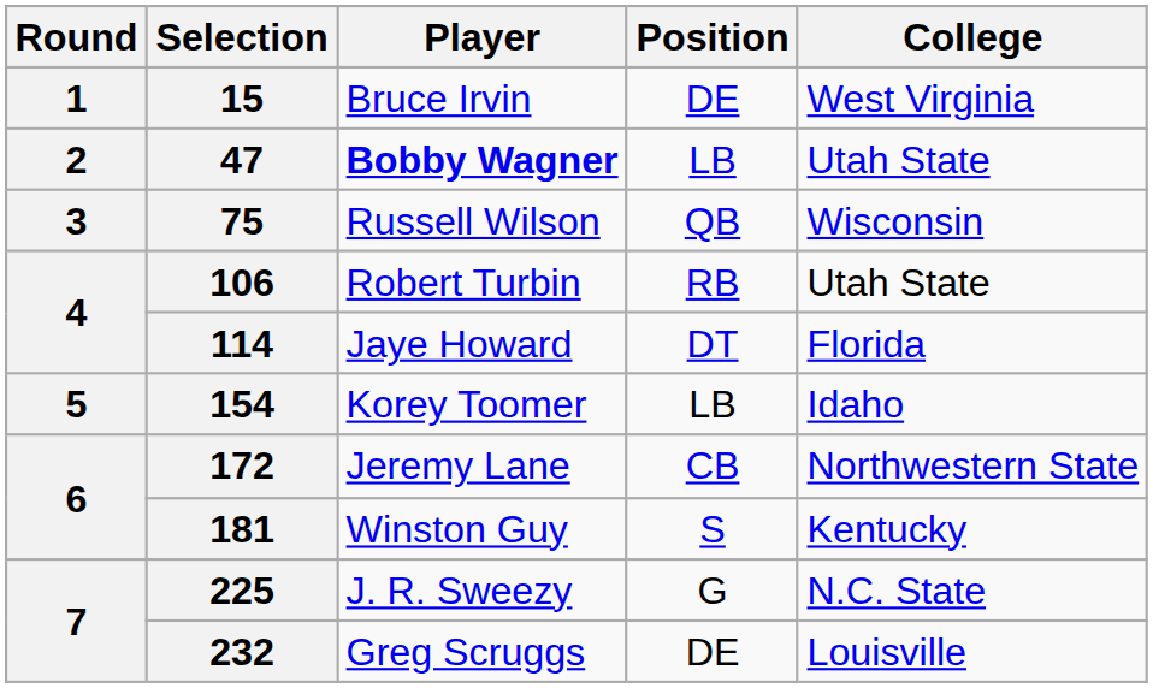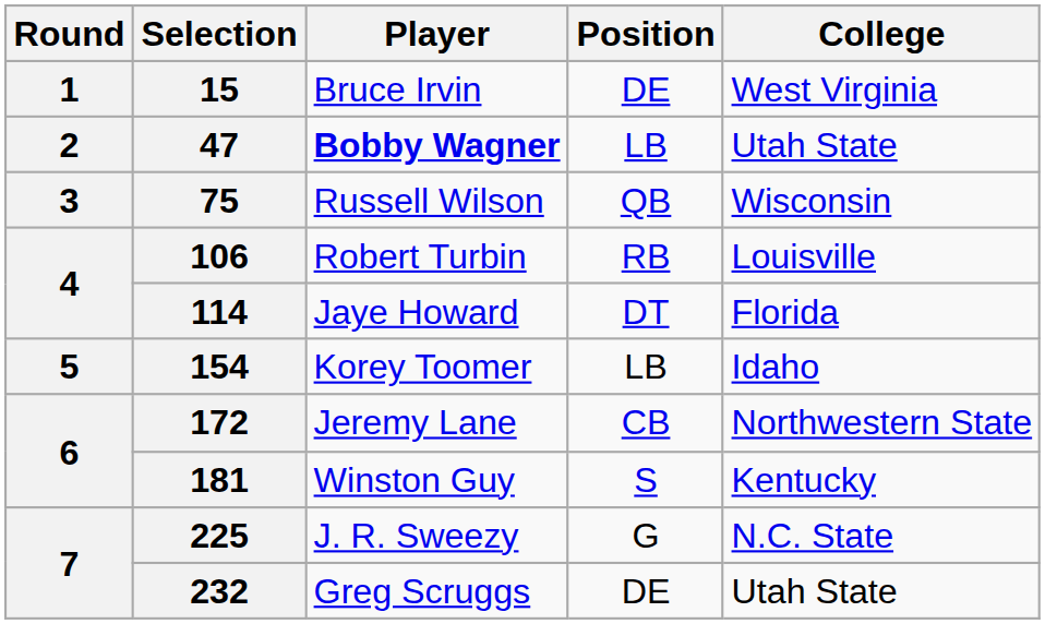 <table class="wikitable" style="font-size: 95%;">
 <tr>
 <th>Round</th>
 <th>Selection</th>
 <th>Player</th>
 <th>Position</th>
 <th>College</th>
 </tr>
 <tr>
 <th>1</th>
 <th>15</th>
 <td><a href='#'>Bruce Irvin</a></td>
 <td align=center><a href='#'>DE</a></td>
 <td><a href='#'>West Virginia</a></td>
 </tr>
 <tr>
 <th>2</th>
 <th>47</th>
 <td><strong><a href='#'>Bobby Wagner</a></strong></td>
 <td align=center><a href='#'>LB</a></td>
 <td><a href='#'>Utah State</a></td>
 </tr>
 <tr>
 <th>3</th>
 <th>75</th>
 <td><a href='#'>Russell Wilson</a></td>
 <td align=center><a href='#'>QB</a></td>
 <td><a href='#'>Wisconsin</a></td>
 </tr>
 <tr>
 <th rowspan="2">4</th>
 <th>106</th>
 <td><a href='#'>Robert Turbin</a></td>
 <td align=center><a href='#'>RB</a></td>
-<td>Utah State</td>
+<td><a href='#'>Louisville</a></td>
 </tr>
 <tr>
 <th>114</th>
 <td><a href='#'>Jaye Howard</a></td>
 <td align=center><a href='#'>DT</a></td>
 <td><a href='#'>Florida</a></td>
 </tr>
 <tr>
 <th>5</th>
 <th>154</th>
 <td><a href='#'>Korey Toomer</a></td>
 <td align=center>LB</td>
 <td><a href='#'>Idaho</a></td>
 </tr>
 <tr>
 <th rowspan=2>6</th>
 <th>172</th>
 <td><a href='#'>Jeremy Lane</a></td>
 <td align=center><a href='#'>CB</a></td>
 <td><a href='#'>Northwestern State</a></td>
 </tr>
 <tr>
 <th>181</th>
 <td><a href='#'>Winston Guy</a></td>
 <td align=center><a href='#'>S</a></td>
 <td><a href='#'>Kentucky</a></td>
 </tr>
 <tr>
 <th rowspan=2>7</th>
 <th>225</th>
 <td><a href='#'>J. R. Sweezy</a></td>
 <td align=center>G</td>
 <td><a href='#'>N.C. State</a></td>
 </tr>
 <tr>
 <th>232</th>
 <td><a href='#'>Greg Scruggs</a></td>
 <td align=center>DE</td>
-<td><a href='#'>Louisville</a></td>
+<td>Utah State</td>
 </tr>
 </table>
